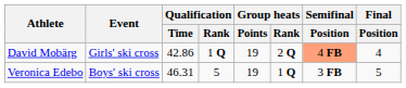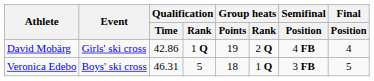 <table class="wikitable" style="font-size:90%">
 <tr>
 <th rowspan="2">Athlete</th>
 <th rowspan="2">Event</th>
 <th colspan="2">Qualification</th>
 <th colspan="2">Group heats</th>
 <th colspan="1">Semifinal</th>
 <th colspan="1">Final</th>
 </tr>
 <tr style="font-size:95%">
 <th>Time</th>
 <th>Rank</th>
 <th>Points</th>
 <th>Rank</th>
 <th>Position</th>
 <th>Position</th>
 </tr>
 <tr align=center>
 <td align=left><a href='#'>David Mobärg</a></td>
 <td align=left><a href='#'>Girls' ski cross</a></td>
 <td>42.86</td>
 <td>1 <strong>Q</strong></td>
 <td>19</td>
 <td>2 <strong>Q</strong></td>
-<td style="background: lightsalmon;">4 <strong>FB</strong></td>
+<td>4 <strong>FB</strong></td>
 <td>4</td>
 </tr>
 <tr align=center>
 <td align=left><a href='#'>Veronica Edebo</a></td>
 <td align=left><a href='#'>Boys' ski cross</a></td>
 <td>46.31</td>
 <td>5</td>
-<td>19</td>
+<td>18</td>
 <td>1 <strong>Q</strong></td>
 <td>3 <strong>FB</strong></td>
 <td>5</td>
 </tr>
 </table>
